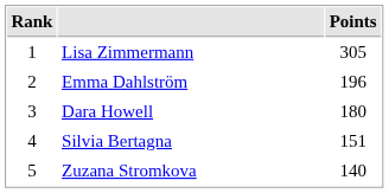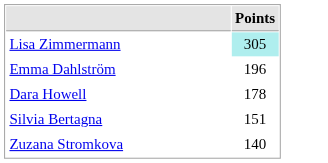 <table cellspacing="1" cellpadding="3" style="border:1px solid #AAAAAA;font-size:86%">
 <tr bgcolor="#E4E4E4">
-<th style="border-bottom:1px solid #AAAAAA" width=10>Rank</th>
 <th style="border-bottom:1px solid #AAAAAA" width=200></th>
 <th style="border-bottom:1px solid #AAAAAA" width=20>Points</th>
 </tr>
 <tr>
-<td style="text-align:center;">1</td>
 <td> <a href='#'>Lisa Zimmermann</a></td>
-<td align=center>305</td>
+<td align=center style="background: paleturquoise;">305</td>
 </tr>
 <tr>
-<td style="text-align:center;">2</td>
 <td> <a href='#'>Emma Dahlström</a></td>
 <td align=center>196</td>
 </tr>
 <tr>
-<td style="text-align:center;">3</td>
 <td> <a href='#'>Dara Howell</a></td>
-<td align=center>180</td>
+<td align=center>178</td>
 </tr>
 <tr>
-<td style="text-align:center;">4</td>
 <td> <a href='#'>Silvia Bertagna</a></td>
 <td align=center>151</td>
 </tr>
 <tr>
-<td style="text-align:center;">5</td>
 <td> <a href='#'>Zuzana Stromkova</a></td>
 <td align=center>140</td>
 </tr>
 </table>
